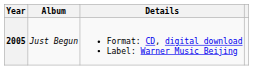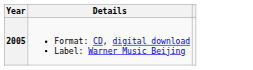 <table class="wikitable sortable">
 <tr>
 <th>Year</th>
-<th>Album</th>
 <th>Details</th>
 <th class="unsortable"></th>
 </tr>
 <tr>
 <th scope="row">2005</th>
-<td><em>Just Begun</em></td>
 <td><br><ul><li>Format: <a href='#'>CD</a>, <a href='#'>digital download</a></li><li>Label: <a href='#'>Warner Music Beijing</a></li></ul></td>
 <td></td>
 </tr>
 </table>
